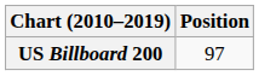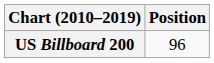 <table class="wikitable plainrowheaders" style="text-align:center">
 <tr>
 <th scope="col">Chart (2010–2019)</th>
 <th scope="col">Position</th>
 </tr>
 <tr>
 <th scope="row">US <em>Billboard</em> 200</th>
-<td>97</td>
+<td>96</td>
 </tr>
 </table>
